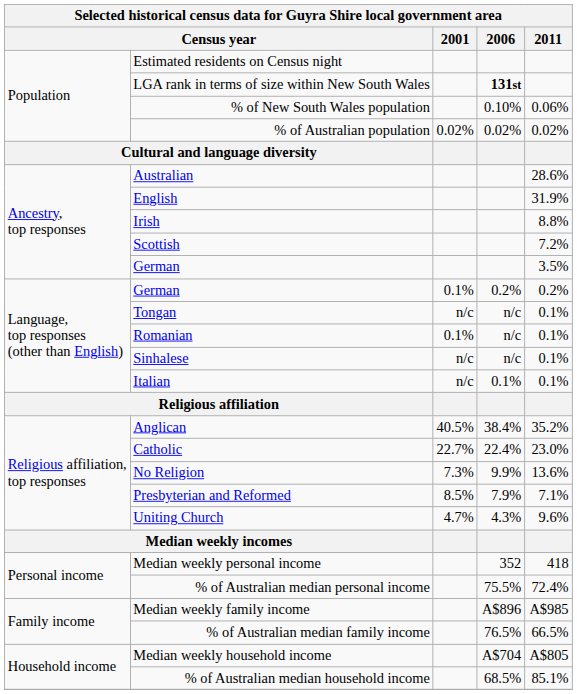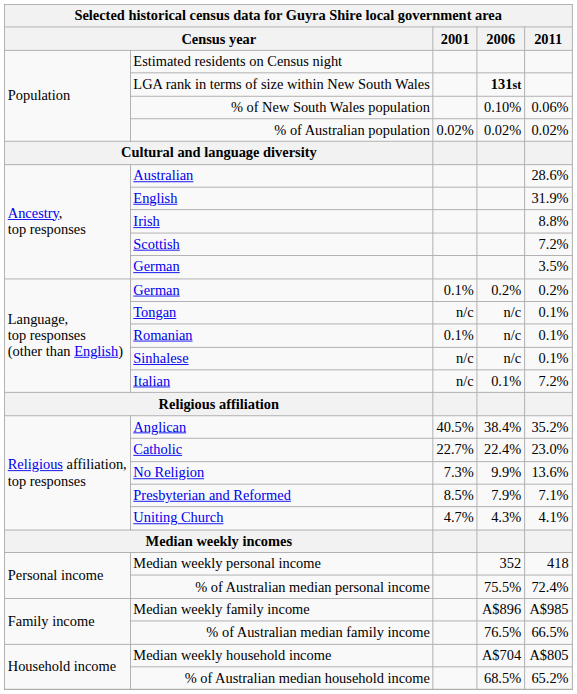 <table class="wikitable">
 <tr>
 <th colspan=6>Selected historical census data for Guyra Shire local government area</th>
 </tr>
 <tr>
 <th colspan=3>Census year</th>
 <th>2001</th>
 <th>2006</th>
 <th>2011</th>
 </tr>
 <tr>
 <td rowspan=4 colspan="2">Population</td>
 <td>Estimated residents on Census night</td>
 <td align="right"></td>
 <td align="right"> </td>
 <td align="right"> </td>
 </tr>
 <tr>
 <td align="right">LGA rank in terms of size within New South Wales</td>
 <td align="right"></td>
 <td align="right"><strong>131<small>st</small></strong></td>
 <td align="right"><small></small></td>
 </tr>
 <tr>
 <td align="right">% of New South Wales population</td>
 <td align="right"></td>
 <td align="right">0.10%</td>
 <td align="right"> 0.06%</td>
 </tr>
 <tr>
 <td align="right">% of Australian population</td>
 <td align="right">0.02%</td>
 <td align="right"> 0.02%</td>
 <td align="right"> 0.02%</td>
 </tr>
 <tr>
 <th colspan=3>Cultural and language diversity</th>
 <th></th>
 <th></th>
 <th></th>
 </tr>
 <tr>
 <td rowspan=5 colspan=2><a href='#'>Ancestry</a>,<br>top responses</td>
 <td><a href='#'>Australian</a></td>
 <td align="right"></td>
 <td align="right"></td>
 <td align="right">28.6%</td>
 </tr>
 <tr>
 <td><a href='#'>English</a></td>
 <td align="right"></td>
 <td align="right"></td>
 <td align="right">31.9%</td>
 </tr>
 <tr>
 <td><a href='#'>Irish</a></td>
 <td align="right"></td>
 <td align="right"></td>
 <td align="right">8.8%</td>
 </tr>
 <tr>
 <td><a href='#'>Scottish</a></td>
 <td align="right"></td>
 <td align="right"></td>
 <td align="right">7.2%</td>
 </tr>
 <tr>
 <td><a href='#'>German</a></td>
 <td align="right"></td>
 <td align="right"></td>
 <td align="right">3.5%</td>
 </tr>
 <tr>
 <td rowspan=5 colspan=2>Language,<br>top responses<br>(other than <a href='#'>English</a>)</td>
 <td><a href='#'>German</a></td>
 <td align="right">0.1%</td>
 <td align="right"> 0.2%</td>
 <td align="right"> 0.2%</td>
 </tr>
 <tr>
 <td><a href='#'>Tongan</a></td>
 <td align="right">n/c</td>
 <td align="right">n/c</td>
 <td align="right"> 0.1%</td>
 </tr>
 <tr>
 <td><a href='#'>Romanian</a></td>
 <td align="right">0.1%</td>
 <td align="right"> n/c</td>
 <td align="right"> 0.1%</td>
 </tr>
 <tr>
 <td><a href='#'>Sinhalese</a></td>
 <td align="right">n/c</td>
 <td align="right">n/c</td>
 <td align="right"> 0.1%</td>
 </tr>
 <tr>
 <td><a href='#'>Italian</a></td>
 <td align="right">n/c</td>
 <td align="right"> 0.1%</td>
-<td align="right"> 0.1%</td>
+<td align="right"> 7.2%</td>
 </tr>
 <tr>
 <th colspan=3>Religious affiliation</th>
 <th></th>
 <th></th>
 <th></th>
 </tr>
 <tr>
 <td rowspan=5 colspan=2><a href='#'>Religious</a> affiliation,<br>top responses</td>
 <td><a href='#'>Anglican</a></td>
 <td align="right">40.5%</td>
 <td align="right"> 38.4%</td>
 <td align="right"> 35.2%</td>
 </tr>
 <tr>
 <td><a href='#'>Catholic</a></td>
 <td align="right">22.7%</td>
 <td align="right"> 22.4%</td>
 <td align="right"> 23.0%</td>
 </tr>
 <tr>
 <td><a href='#'>No Religion</a></td>
 <td align="right">7.3%</td>
 <td align="right"> 9.9%</td>
 <td align="right"> 13.6%</td>
 </tr>
 <tr>
 <td><a href='#'>Presbyterian and Reformed</a></td>
 <td align="right">8.5%</td>
 <td align="right"> 7.9%</td>
 <td align="right"> 7.1%</td>
 </tr>
 <tr>
 <td><a href='#'>Uniting Church</a></td>
 <td align="right">4.7%</td>
 <td align="right"> 4.3%</td>
-<td align="right"> 9.6%</td>
+<td align="right"> 4.1%</td>
 </tr>
 <tr>
 <th colspan=3>Median weekly incomes</th>
 <th></th>
 <th></th>
 <th></th>
 </tr>
 <tr>
 <td rowspan=2 colspan=2>Personal income</td>
 <td>Median weekly personal income</td>
 <td align="right"></td>
 <td align="right">352</td>
 <td align="right">418</td>
 </tr>
 <tr>
 <td align="right">% of Australian median personal income</td>
 <td align="right"></td>
 <td align="right">75.5%</td>
 <td align="right"> 72.4%</td>
 </tr>
 <tr>
 <td rowspan=2 colspan=2>Family income</td>
 <td>Median weekly family income</td>
 <td align="right"></td>
 <td align="right">A$896</td>
 <td align="right">A$985</td>
 </tr>
 <tr>
 <td align="right">% of Australian median family income</td>
 <td align="right"></td>
 <td align="right">76.5%</td>
 <td align="right"> 66.5%</td>
 </tr>
 <tr>
 <td rowspan=2 colspan=2>Household income</td>
 <td>Median weekly household income</td>
 <td align="right"></td>
 <td align="right">A$704</td>
 <td align="right">A$805</td>
 </tr>
 <tr>
 <td align="right">% of Australian median household income</td>
 <td align="right"></td>
 <td align="right">68.5%</td>
-<td align="right"> 85.1%</td>
+<td align="right"> 65.2%</td>
 </tr>
 <tr>
 </tr>
 </table>
